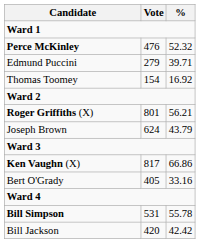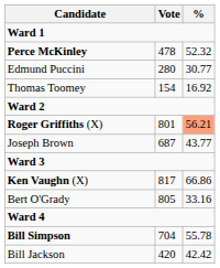 <table class="wikitable">
 <tr>
 <th bgcolor="#DDDDFF" width="200px">Candidate</th>
 <th bgcolor="#DDDDFF">Vote</th>
 <th bgcolor="#DDDDFF">%</th>
 </tr>
 <tr>
 <td colspan="4"><strong>Ward 1</strong></td>
 </tr>
 <tr>
 <td><strong>Perce McKinley</strong></td>
-<td>476</td>
+<td>478</td>
 <td>52.32</td>
 </tr>
 <tr>
 <td>Edmund Puccini</td>
-<td>279</td>
-<td>39.71</td>
+<td>280</td>
+<td>30.77</td>
 </tr>
 <tr>
 <td>Thomas Toomey</td>
 <td>154</td>
 <td>16.92</td>
 </tr>
 <tr>
 <td colspan="4"><strong>Ward 2</strong></td>
 </tr>
 <tr>
 <td><strong>Roger Griffiths</strong> (X)</td>
 <td>801</td>
-<td>56.21</td>
+<td style="background: lightsalmon;">56.21</td>
 </tr>
 <tr>
 <td>Joseph Brown</td>
-<td>624</td>
-<td>43.79</td>
+<td>687</td>
+<td>43.77</td>
 </tr>
 <tr>
 <td colspan="4"><strong>Ward 3</strong></td>
 </tr>
 <tr>
 <td><strong>Ken Vaughn</strong> (X)</td>
 <td>817</td>
 <td>66.86</td>
 </tr>
 <tr>
 <td>Bert O'Grady</td>
-<td>405</td>
+<td>805</td>
 <td>33.16</td>
 </tr>
 <tr>
 <td colspan="4"><strong>Ward 4</strong></td>
 </tr>
 <tr>
 <td><strong>Bill Simpson</strong></td>
-<td>531</td>
+<td>704</td>
 <td>55.78</td>
 </tr>
 <tr>
 <td>Bill Jackson</td>
 <td>420</td>
 <td>42.42</td>
 </tr>
 </table>
